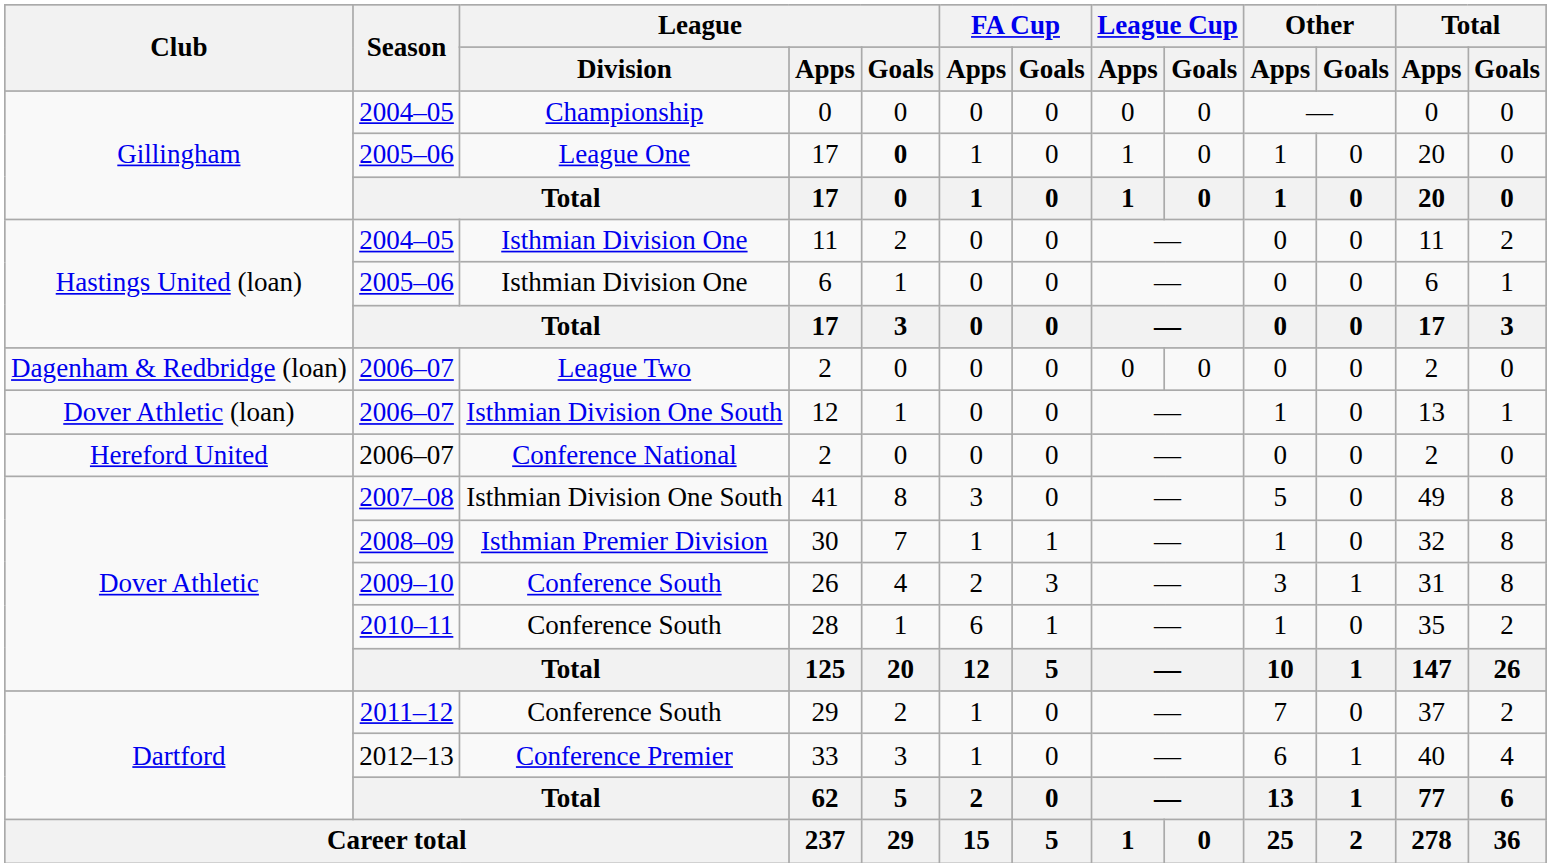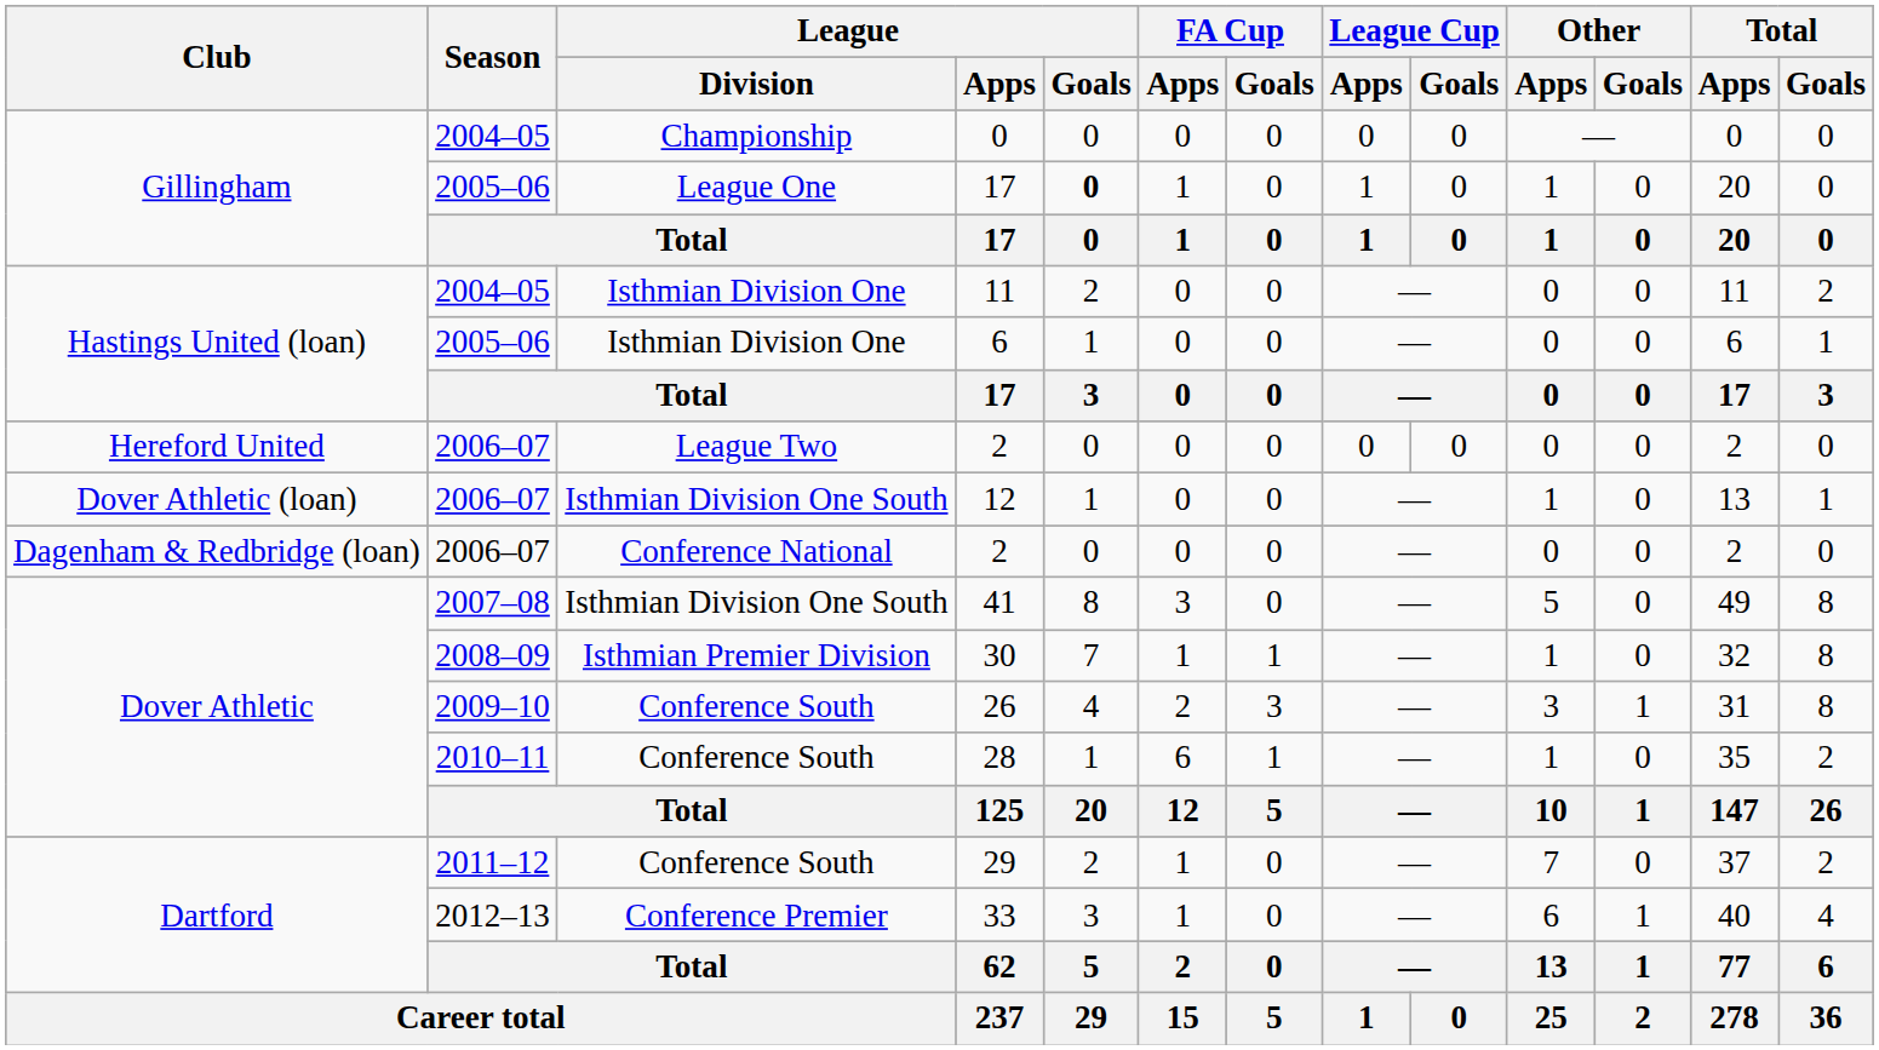 <table class="wikitable" style="text-align:center">
 <tr>
 <th rowspan="2">Club</th>
 <th rowspan="2">Season</th>
 <th colspan="3">League</th>
 <th colspan="2"><a href='#'>FA Cup</a></th>
 <th colspan="2"><a href='#'>League Cup</a></th>
 <th colspan="2">Other</th>
 <th colspan="2">Total</th>
 </tr>
 <tr>
 <th>Division</th>
 <th>Apps</th>
 <th>Goals</th>
 <th>Apps</th>
 <th>Goals</th>
 <th>Apps</th>
 <th>Goals</th>
 <th>Apps</th>
 <th>Goals</th>
 <th>Apps</th>
 <th>Goals</th>
 </tr>
 <tr>
 <td rowspan="3"><a href='#'>Gillingham</a></td>
 <td><a href='#'>2004–05</a></td>
 <td><a href='#'>Championship</a></td>
 <td>0</td>
 <td>0</td>
 <td>0</td>
 <td>0</td>
 <td>0</td>
 <td>0</td>
 <td colspan="2">—</td>
 <td>0</td>
 <td>0</td>
 </tr>
 <tr>
 <td><a href='#'>2005–06</a></td>
 <td><a href='#'>League One</a></td>
 <td>17</td>
 <td><strong>0</strong></td>
 <td>1</td>
 <td>0</td>
 <td>1</td>
 <td>0</td>
 <td>1</td>
 <td>0</td>
 <td>20</td>
 <td>0</td>
 </tr>
 <tr>
 <th colspan="2">Total</th>
 <th>17</th>
 <th>0</th>
 <th>1</th>
 <th>0</th>
 <th>1</th>
 <th>0</th>
 <th>1</th>
 <th>0</th>
 <th>20</th>
 <th>0</th>
 </tr>
 <tr>
 <td rowspan="3"><a href='#'>Hastings United</a> (loan)</td>
 <td><a href='#'>2004–05</a></td>
 <td><a href='#'>Isthmian Division One</a></td>
 <td>11</td>
 <td>2</td>
 <td>0</td>
 <td>0</td>
 <td colspan="2">—</td>
 <td>0</td>
 <td>0</td>
 <td>11</td>
 <td>2</td>
 </tr>
 <tr>
 <td><a href='#'>2005–06</a></td>
 <td>Isthmian Division One</td>
 <td>6</td>
 <td>1</td>
 <td>0</td>
 <td>0</td>
 <td colspan="2">—</td>
 <td>0</td>
 <td>0</td>
 <td>6</td>
 <td>1</td>
 </tr>
 <tr>
 <th colspan="2">Total</th>
 <th>17</th>
 <th>3</th>
 <th>0</th>
 <th>0</th>
 <th colspan="2">—</th>
 <th>0</th>
 <th>0</th>
 <th>17</th>
 <th>3</th>
 </tr>
 <tr>
-<td rowspan="1"><a href='#'>Dagenham & Redbridge</a> (loan)</td>
+<td rowspan="1"><a href='#'>Hereford United</a></td>
 <td><a href='#'>2006–07</a></td>
 <td><a href='#'>League Two</a></td>
 <td>2</td>
 <td>0</td>
 <td>0</td>
 <td>0</td>
 <td>0</td>
 <td>0</td>
 <td>0</td>
 <td>0</td>
 <td>2</td>
 <td>0</td>
 </tr>
 <tr>
 <td rowspan="1"><a href='#'>Dover Athletic</a> (loan)</td>
 <td><a href='#'>2006–07</a></td>
 <td><a href='#'>Isthmian Division One South</a></td>
 <td>12</td>
 <td>1</td>
 <td>0</td>
 <td>0</td>
 <td colspan="2">—</td>
 <td>1</td>
 <td>0</td>
 <td>13</td>
 <td>1</td>
 </tr>
 <tr>
-<td rowspan="1"><a href='#'>Hereford United</a></td>
+<td rowspan="1"><a href='#'>Dagenham & Redbridge</a> (loan)</td>
 <td>2006–07</td>
 <td><a href='#'>Conference National</a></td>
 <td>2</td>
 <td>0</td>
 <td>0</td>
 <td>0</td>
 <td colspan="2">—</td>
 <td>0</td>
 <td>0</td>
 <td>2</td>
 <td>0</td>
 </tr>
 <tr>
 <td rowspan="5"><a href='#'>Dover Athletic</a></td>
 <td><a href='#'>2007–08</a></td>
 <td>Isthmian Division One South</td>
 <td>41</td>
 <td>8</td>
 <td>3</td>
 <td>0</td>
 <td colspan="2">—</td>
 <td>5</td>
 <td>0</td>
 <td>49</td>
 <td>8</td>
 </tr>
 <tr>
 <td><a href='#'>2008–09</a></td>
 <td><a href='#'>Isthmian Premier Division</a></td>
 <td>30</td>
 <td>7</td>
 <td>1</td>
 <td>1</td>
 <td colspan="2">—</td>
 <td>1</td>
 <td>0</td>
 <td>32</td>
 <td>8</td>
 </tr>
 <tr>
 <td><a href='#'>2009–10</a></td>
 <td><a href='#'>Conference South</a></td>
 <td>26</td>
 <td>4</td>
 <td>2</td>
 <td>3</td>
 <td colspan="2">—</td>
 <td>3</td>
 <td>1</td>
 <td>31</td>
 <td>8</td>
 </tr>
 <tr>
 <td><a href='#'>2010–11</a></td>
 <td>Conference South</td>
 <td>28</td>
 <td>1</td>
 <td>6</td>
 <td>1</td>
 <td colspan="2">—</td>
 <td>1</td>
 <td>0</td>
 <td>35</td>
 <td>2</td>
 </tr>
 <tr>
 <th colspan="2">Total</th>
 <th>125</th>
 <th>20</th>
 <th>12</th>
 <th>5</th>
 <th colspan="2">—</th>
 <th>10</th>
 <th>1</th>
 <th>147</th>
 <th>26</th>
 </tr>
 <tr>
 <td rowspan="3"><a href='#'>Dartford</a></td>
 <td><a href='#'>2011–12</a></td>
 <td>Conference South</td>
 <td>29</td>
 <td>2</td>
 <td>1</td>
 <td>0</td>
 <td colspan="2">—</td>
 <td>7</td>
 <td>0</td>
 <td>37</td>
 <td>2</td>
 </tr>
 <tr>
 <td>2012–13</td>
 <td><a href='#'>Conference Premier</a></td>
 <td>33</td>
 <td>3</td>
 <td>1</td>
 <td>0</td>
 <td colspan="2">—</td>
 <td>6</td>
 <td>1</td>
 <td>40</td>
 <td>4</td>
 </tr>
 <tr>
 <th colspan="2">Total</th>
 <th>62</th>
 <th>5</th>
 <th>2</th>
 <th>0</th>
 <th colspan="2">—</th>
 <th>13</th>
 <th>1</th>
 <th>77</th>
 <th>6</th>
 </tr>
 <tr>
 <th colspan="3">Career total</th>
 <th>237</th>
 <th>29</th>
 <th>15</th>
 <th>5</th>
 <th>1</th>
 <th>0</th>
 <th>25</th>
 <th>2</th>
 <th>278</th>
 <th>36</th>
 </tr>
 </table>
